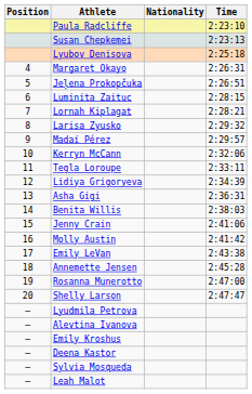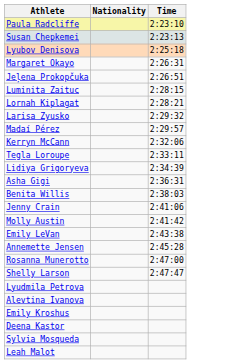 <table class="wikitable sortable">
 <tr>
-<th>Position</th>
 <th>Athlete</th>
 <th>Nationality</th>
 <th>Time</th>
 </tr>
 <tr bgcolor=#F7F6A8>
-<td align=center></td>
 <td><a href='#'>Paula Radcliffe</a></td>
 <td></td>
 <td>2:23:10</td>
 </tr>
 <tr bgcolor=#DCE5E5>
-<td align=center></td>
 <td><a href='#'>Susan Chepkemei</a></td>
 <td></td>
 <td>2:23:13</td>
 </tr>
 <tr bgcolor=#FFDAB9>
-<td align=center></td>
 <td><a href='#'>Lyubov Denisova</a></td>
 <td></td>
 <td>2:25:18</td>
 </tr>
 <tr>
-<td align=center>4</td>
 <td><a href='#'>Margaret Okayo</a></td>
 <td></td>
 <td>2:26:31</td>
 </tr>
 <tr>
-<td align=center>5</td>
 <td><a href='#'>Jeļena Prokopčuka</a></td>
 <td></td>
 <td>2:26:51</td>
 </tr>
 <tr>
-<td align=center>6</td>
 <td><a href='#'>Luminita Zaituc</a></td>
 <td></td>
 <td>2:28:15</td>
 </tr>
 <tr>
-<td align=center>7</td>
 <td><a href='#'>Lornah Kiplagat</a></td>
 <td></td>
 <td>2:28:21</td>
 </tr>
 <tr>
-<td align=center>8</td>
 <td><a href='#'>Larisa Zyusko</a></td>
 <td></td>
 <td>2:29:32</td>
 </tr>
 <tr>
-<td align=center>9</td>
 <td><a href='#'>Madaí Pérez</a></td>
 <td></td>
 <td>2:29:57</td>
 </tr>
 <tr>
-<td align=center>10</td>
 <td><a href='#'>Kerryn McCann</a></td>
 <td></td>
 <td>2:32:06</td>
 </tr>
 <tr>
-<td align=center>11</td>
 <td><a href='#'>Tegla Loroupe</a></td>
 <td></td>
 <td>2:33:11</td>
 </tr>
 <tr>
-<td align=center>12</td>
 <td><a href='#'>Lidiya Grigoryeva</a></td>
 <td></td>
 <td>2:34:39</td>
 </tr>
 <tr>
-<td align=center>13</td>
 <td><a href='#'>Asha Gigi</a></td>
 <td></td>
 <td>2:36:31</td>
 </tr>
 <tr>
-<td align=center>14</td>
 <td><a href='#'>Benita Willis</a></td>
 <td></td>
 <td>2:38:03</td>
 </tr>
 <tr>
-<td align=center>15</td>
 <td><a href='#'>Jenny Crain</a></td>
 <td></td>
 <td>2:41:06</td>
 </tr>
 <tr>
-<td align=center>16</td>
 <td><a href='#'>Molly Austin</a></td>
 <td></td>
 <td>2:41:42</td>
 </tr>
 <tr>
-<td align=center>17</td>
 <td><a href='#'>Emily LeVan</a></td>
 <td></td>
 <td>2:43:38</td>
 </tr>
 <tr>
-<td align=center>18</td>
 <td><a href='#'>Annemette Jensen</a></td>
 <td></td>
 <td>2:45:28</td>
 </tr>
 <tr>
-<td align=center>19</td>
 <td><a href='#'>Rosanna Munerotto</a></td>
 <td></td>
 <td>2:47:00</td>
 </tr>
 <tr>
-<td align=center>20</td>
 <td><a href='#'>Shelly Larson</a></td>
 <td></td>
 <td>2:47:47</td>
 </tr>
 <tr>
-<td align=center>—</td>
 <td><a href='#'>Lyudmila Petrova</a></td>
 <td></td>
 <td></td>
 </tr>
 <tr>
-<td align=center>—</td>
 <td><a href='#'>Alevtina Ivanova</a></td>
 <td></td>
 <td></td>
 </tr>
 <tr>
-<td align=center>—</td>
 <td><a href='#'>Emily Kroshus</a></td>
 <td></td>
 <td></td>
 </tr>
 <tr>
-<td align=center>—</td>
 <td><a href='#'>Deena Kastor</a></td>
 <td></td>
 <td></td>
 </tr>
 <tr>
-<td align=center>—</td>
 <td><a href='#'>Sylvia Mosqueda</a></td>
 <td></td>
 <td></td>
 </tr>
 <tr>
-<td align=center>—</td>
 <td><a href='#'>Leah Malot</a></td>
 <td></td>
 <td></td>
 </tr>
 </table>
